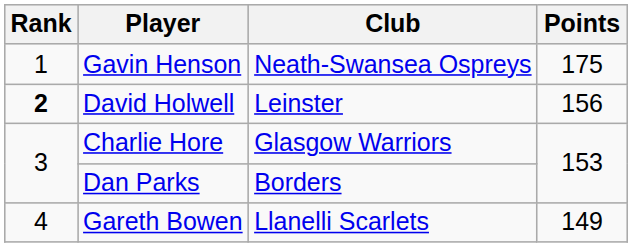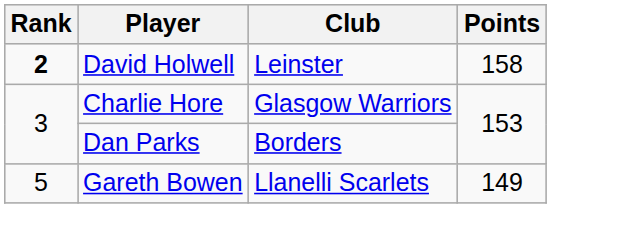 <table class="wikitable" style="text-align:center">
 <tr>
 <th>Rank</th>
 <th>Player</th>
 <th>Club</th>
 <th style="width:50px;">Points</th>
 </tr>
 <tr>
-<td align=center>1</td>
-<td align=left> <a href='#'>Gavin Henson</a></td>
-<td align=left> <a href='#'>Neath-Swansea Ospreys</a></td>
-<td align=center>175</td>
-</tr>
-<tr>
 <td align=center><strong>2</strong></td>
 <td align=left> <a href='#'>David Holwell</a></td>
 <td align=left> <a href='#'>Leinster</a></td>
-<td align=center>156</td>
+<td align=center>158</td>
 </tr>
 <tr>
 <td rowspan=2 align=center>3</td>
 <td align=left> <a href='#'>Charlie Hore</a></td>
 <td align=left> <a href='#'>Glasgow Warriors</a></td>
 <td rowspan=2 align=center>153</td>
 </tr>
 <tr>
 <td align=left> <a href='#'>Dan Parks</a></td>
 <td align=left> <a href='#'>Borders</a></td>
 </tr>
 <tr>
-<td align=center>4</td>
+<td align=center>5</td>
 <td align=left> <a href='#'>Gareth Bowen</a></td>
 <td align=left> <a href='#'>Llanelli Scarlets</a></td>
 <td align=center>149</td>
 </tr>
 </table>
